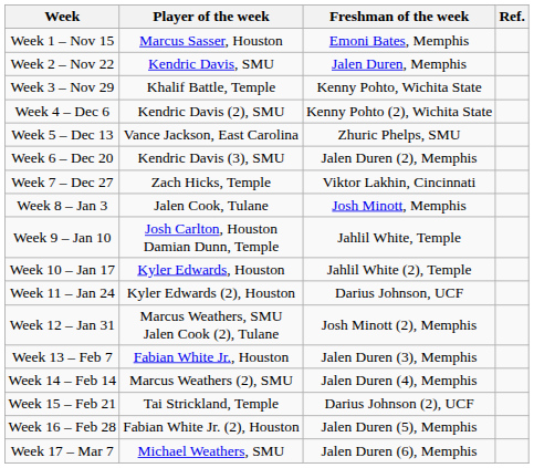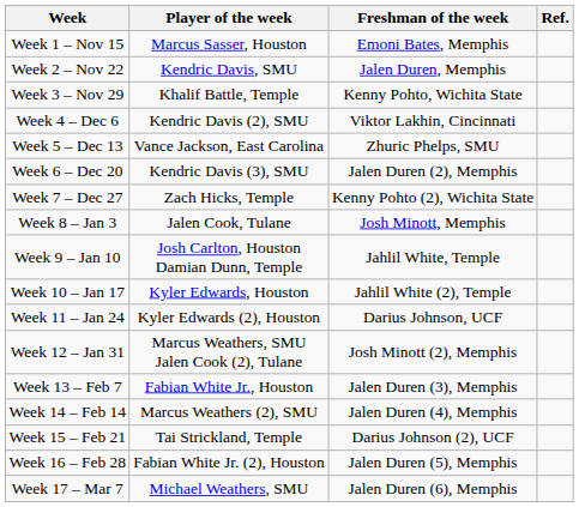 <table class="wikitable" border="1" style="text-align:center">
 <tr>
 <th>Week</th>
 <th>Player of the week</th>
 <th>Freshman of the week</th>
 <th>Ref.</th>
 </tr>
 <tr>
 <td>Week 1 – Nov 15</td>
 <td><a href='#'>Marcus Sasser</a>, Houston</td>
 <td><a href='#'>Emoni Bates</a>, Memphis</td>
 <td></td>
 </tr>
 <tr>
 <td>Week 2 – Nov 22</td>
 <td><a href='#'>Kendric Davis</a>, SMU</td>
 <td><a href='#'>Jalen Duren</a>, Memphis</td>
 <td></td>
 </tr>
 <tr>
 <td>Week 3 – Nov 29</td>
 <td>Khalif Battle, Temple</td>
 <td>Kenny Pohto, Wichita State</td>
 <td></td>
 </tr>
 <tr>
 <td>Week 4 – Dec 6</td>
 <td>Kendric Davis (2), SMU</td>
-<td>Kenny Pohto (2), Wichita State</td>
+<td>Viktor Lakhin, Cincinnati</td>
 <td></td>
 </tr>
 <tr>
 <td>Week 5 – Dec 13</td>
 <td>Vance Jackson, East Carolina</td>
 <td>Zhuric Phelps, SMU</td>
 <td></td>
 </tr>
 <tr>
 <td>Week 6 – Dec 20</td>
 <td>Kendric Davis (3), SMU</td>
 <td>Jalen Duren (2), Memphis</td>
 <td></td>
 </tr>
 <tr>
 <td>Week 7 – Dec 27</td>
 <td>Zach Hicks, Temple</td>
-<td>Viktor Lakhin, Cincinnati</td>
+<td>Kenny Pohto (2), Wichita State</td>
 <td></td>
 </tr>
 <tr>
 <td>Week 8 – Jan 3</td>
 <td>Jalen Cook, Tulane</td>
 <td><a href='#'>Josh Minott</a>, Memphis</td>
 <td></td>
 </tr>
 <tr>
 <td>Week 9 – Jan 10</td>
 <td><a href='#'>Josh Carlton</a>, Houston <br> Damian Dunn, Temple</td>
 <td>Jahlil White, Temple</td>
 <td></td>
 </tr>
 <tr>
 <td>Week 10 – Jan 17</td>
 <td><a href='#'>Kyler Edwards</a>, Houston</td>
 <td>Jahlil White (2), Temple</td>
 <td></td>
 </tr>
 <tr>
 <td>Week 11 – Jan 24</td>
 <td>Kyler Edwards (2), Houston</td>
 <td>Darius Johnson, UCF</td>
 <td></td>
 </tr>
 <tr>
 <td>Week 12 – Jan 31</td>
 <td>Marcus Weathers, SMU <br> Jalen Cook (2), Tulane</td>
 <td>Josh Minott (2), Memphis</td>
 <td></td>
 </tr>
 <tr>
 <td>Week 13 – Feb 7</td>
 <td><a href='#'>Fabian White Jr.</a>, Houston</td>
 <td>Jalen Duren (3), Memphis</td>
 <td></td>
 </tr>
 <tr>
 <td>Week 14 – Feb 14</td>
 <td>Marcus Weathers (2), SMU</td>
 <td>Jalen Duren (4), Memphis</td>
 <td></td>
 </tr>
 <tr>
 <td>Week 15 – Feb 21</td>
 <td>Tai Strickland, Temple</td>
 <td>Darius Johnson (2), UCF</td>
 <td></td>
 </tr>
 <tr>
 <td>Week 16 – Feb 28</td>
 <td>Fabian White Jr. (2), Houston</td>
 <td>Jalen Duren (5), Memphis</td>
 <td></td>
 </tr>
 <tr>
 <td>Week 17 – Mar 7</td>
 <td><a href='#'>Michael Weathers</a>, SMU</td>
 <td>Jalen Duren (6), Memphis</td>
 <td></td>
 </tr>
 </table>
